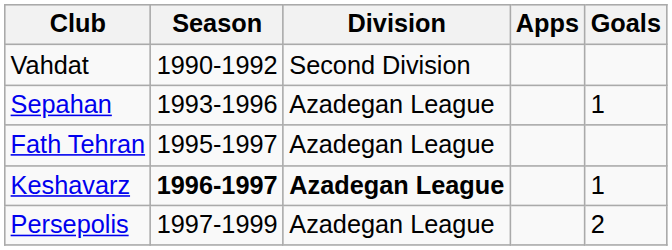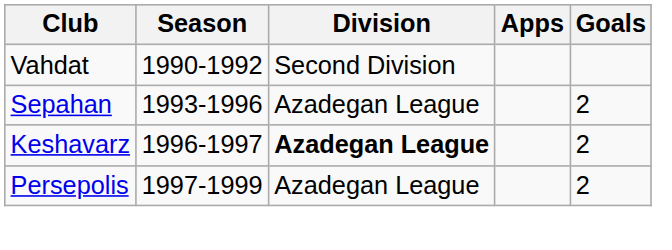 <table class="wikitable">
 <tr>
 <th>Club</th>
 <th>Season</th>
 <th>Division</th>
 <th>Apps</th>
 <th>Goals</th>
 </tr>
 <tr>
 <td>Vahdat</td>
 <td>1990-1992</td>
 <td>Second Division</td>
 <td></td>
 <td></td>
 </tr>
 <tr>
 <td><a href='#'>Sepahan</a></td>
 <td>1993-1996</td>
 <td>Azadegan League</td>
 <td></td>
-<td>1</td>
-</tr>
-<tr>
-<td><a href='#'>Fath Tehran</a></td>
-<td>1995-1997</td>
-<td>Azadegan League</td>
-<td></td>
-<td></td>
+<td>2</td>
 </tr>
 <tr>
 <td><a href='#'>Keshavarz</a></td>
-<td><strong>1996-1997</strong></td>
+<td>1996-1997</td>
 <td><strong>Azadegan League</strong></td>
 <td></td>
-<td>1</td>
+<td>2</td>
 </tr>
 <tr>
 <td><a href='#'>Persepolis</a></td>
 <td>1997-1999</td>
 <td>Azadegan League</td>
 <td></td>
 <td>2</td>
 </tr>
 </table>
